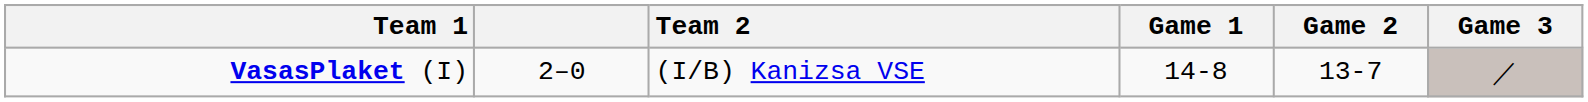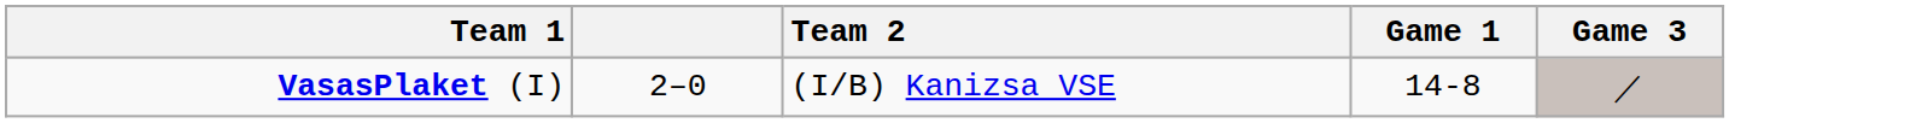 <table class=wikitable style="text-align:center">
 <tr>
 <th style="width:225px; text-align:right;">Team 1</th>
 <th style="width:80px;"></th>
 <th style="width:225px; text-align:left;">Team 2</th>
 <th style="width:70px;">Game 1</th>
-<th style="width:70px;">Game 2</th>
 <th style="width:70px;">Game 3</th>
 </tr>
 <tr>
 <td align=right><strong><a href='#'>VasasPlaket</a></strong> (I) </td>
 <td>2–0</td>
 <td align=left> (I/B) <a href='#'>Kanizsa VSE</a></td>
 <td>14-8</td>
-<td>13-7</td>
 <td bgcolor=#c9c0bb>／</td>
 </tr>
 </table>
